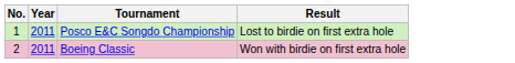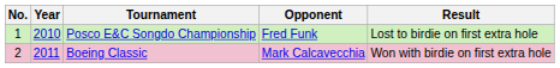 <table class="wikitable" style="font-size:95%;">
 <tr>
 <th>No.</th>
 <th>Year</th>
 <th>Tournament</th>
+<th>Opponent</th>
 <th>Result</th>
 </tr>
 <tr style="background:#D0F0C0;">
 <td align=center>1</td>
-<td><a href='#'>2011</a></td>
+<td><a href='#'>2010</a></td>
 <td><a href='#'>Posco E&C Songdo Championship</a></td>
+<td> <a href='#'>Fred Funk</a></td>
 <td>Lost to birdie on first extra hole</td>
 </tr>
 <tr style="background:#F2C1D1;">
 <td align=center>2</td>
 <td><a href='#'>2011</a></td>
 <td><a href='#'>Boeing Classic</a></td>
+<td> <a href='#'>Mark Calcavecchia</a></td>
 <td>Won with birdie on first extra hole</td>
 </tr>
 </table>
